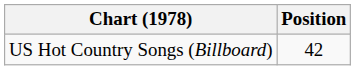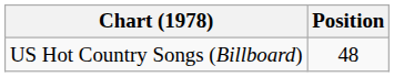 <table class="wikitable">
 <tr>
 <th>Chart (1978)</th>
 <th>Position</th>
 </tr>
 <tr>
 <td>US Hot Country Songs (<em>Billboard</em>)</td>
-<td align="center">42</td>
+<td align="center">48</td>
 </tr>
 </table>
